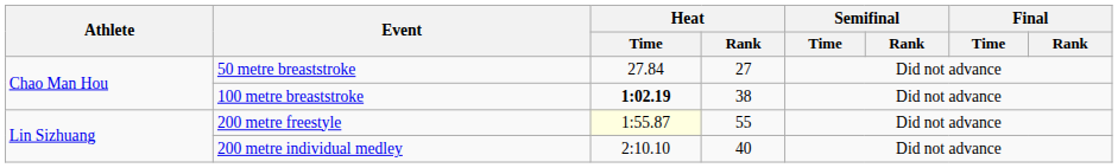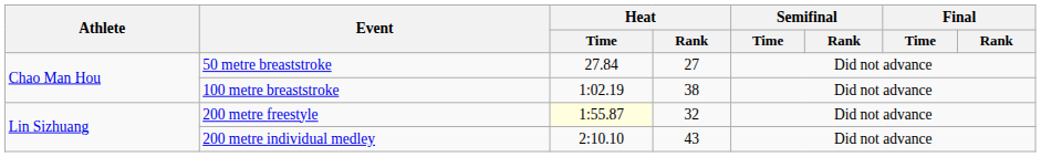 <table class="wikitable" style="text-align:center; font-size:90%; width:50%;">
 <tr>
 <th rowspan="2">Athlete</th>
 <th rowspan="2">Event</th>
 <th colspan="2">Heat</th>
 <th colspan="2">Semifinal</th>
 <th colspan="2">Final</th>
 </tr>
 <tr style="font-size:95%">
 <th>Time</th>
 <th>Rank</th>
 <th>Time</th>
 <th>Rank</th>
 <th>Time</th>
 <th>Rank</th>
 </tr>
 <tr>
 <td align=left rowspan=2><a href='#'>Chao Man Hou</a></td>
 <td align=left><a href='#'>50 metre breaststroke</a></td>
 <td>27.84</td>
 <td>27</td>
 <td colspan=4>Did not advance</td>
 </tr>
 <tr>
 <td align=left><a href='#'>100 metre breaststroke</a></td>
-<td><strong>1:02.19</strong></td>
+<td>1:02.19</td>
 <td>38</td>
 <td colspan=4>Did not advance</td>
 </tr>
 <tr>
 <td align=left rowspan=2><a href='#'>Lin Sizhuang</a></td>
 <td align=left><a href='#'>200 metre freestyle</a></td>
 <td style="background: lightyellow;">1:55.87</td>
-<td>55</td>
+<td>32</td>
 <td colspan=4>Did not advance</td>
 </tr>
 <tr>
 <td align=left><a href='#'>200 metre individual medley</a></td>
 <td>2:10.10</td>
-<td>40</td>
+<td>43</td>
 <td colspan=4>Did not advance</td>
 </tr>
 </table>
